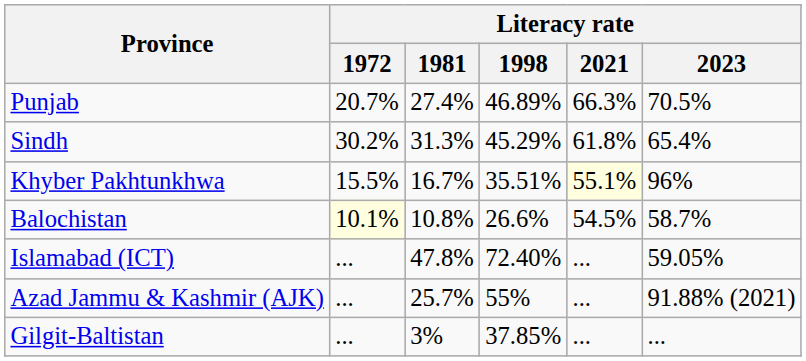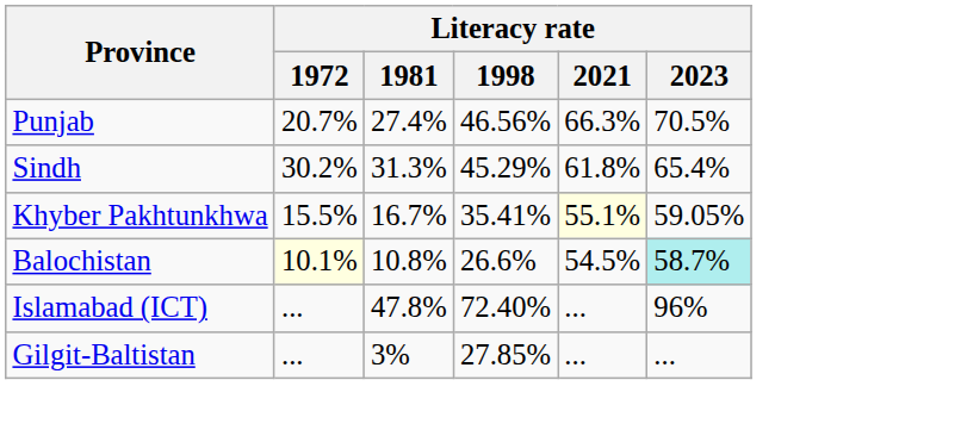 <table class="wikitable sortable static-row-numbers static-row-header-hash">
 <tr>
 <th rowspan="2">Province</th>
 <th colspan="5">Literacy rate</th>
 </tr>
 <tr>
 <th>1972</th>
 <th>1981</th>
 <th>1998</th>
 <th>2021</th>
 <th>2023</th>
 </tr>
 <tr>
 <td><a href='#'>Punjab</a></td>
 <td>20.7%</td>
 <td>27.4%</td>
-<td>46.89%</td>
+<td>46.56%</td>
 <td>66.3%</td>
 <td>70.5%</td>
 </tr>
 <tr>
 <td><a href='#'>Sindh</a></td>
 <td>30.2%</td>
 <td>31.3%</td>
 <td>45.29%</td>
 <td>61.8%</td>
 <td>65.4%</td>
 </tr>
 <tr>
 <td><a href='#'>Khyber Pakhtunkhwa</a></td>
 <td>15.5%</td>
 <td>16.7%</td>
-<td>35.51%</td>
+<td>35.41%</td>
 <td style="background: lightyellow;">55.1%</td>
-<td>96%</td>
+<td>59.05%</td>
 </tr>
 <tr>
 <td><a href='#'>Balochistan</a></td>
 <td style="background: lightyellow;">10.1%</td>
 <td>10.8%</td>
 <td>26.6%</td>
 <td>54.5%</td>
-<td>58.7%</td>
+<td style="background: paleturquoise;">58.7%</td>
 </tr>
 <tr>
 <td><a href='#'>Islamabad (ICT)</a></td>
 <td>...</td>
 <td>47.8%</td>
 <td>72.40%</td>
 <td>...</td>
-<td>59.05%</td>
-</tr>
-<tr>
-<td><a href='#'>Azad Jammu & Kashmir (AJK)</a></td>
-<td>...</td>
-<td>25.7%</td>
-<td>55%</td>
-<td>...</td>
-<td>91.88% (2021)</td>
+<td>96%</td>
 </tr>
 <tr>
 <td><a href='#'>Gilgit-Baltistan</a></td>
 <td>...</td>
 <td>3% </td>
-<td>37.85%</td>
+<td>27.85%</td>
 <td>...</td>
 <td>...</td>
 </tr>
 </table>
